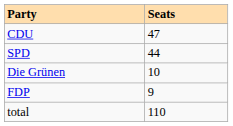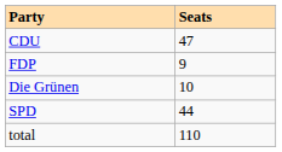 <table class="wikitable">
 <tr>
 <th style="background:#ffdead; width:175px; text-align:left;">Party</th>
 <th style="background:#ffdead; width:100px; text-align:left;">Seats</th>
 </tr>
 <tr>
 <td><a href='#'>CDU</a></td>
 <td>47</td>
 </tr>
 <tr>
-<td><a href='#'>SPD</a></td>
-<td>44</td>
+<td><a href='#'>FDP</a></td>
+<td>9</td>
 </tr>
 <tr>
 <td><a href='#'>Die Grünen</a></td>
 <td>10</td>
 </tr>
 <tr>
-<td><a href='#'>FDP</a></td>
-<td>9</td>
+<td><a href='#'>SPD</a></td>
+<td>44</td>
 </tr>
 <tr>
 <td>total</td>
 <td>110</td>
 </tr>
 </table>
